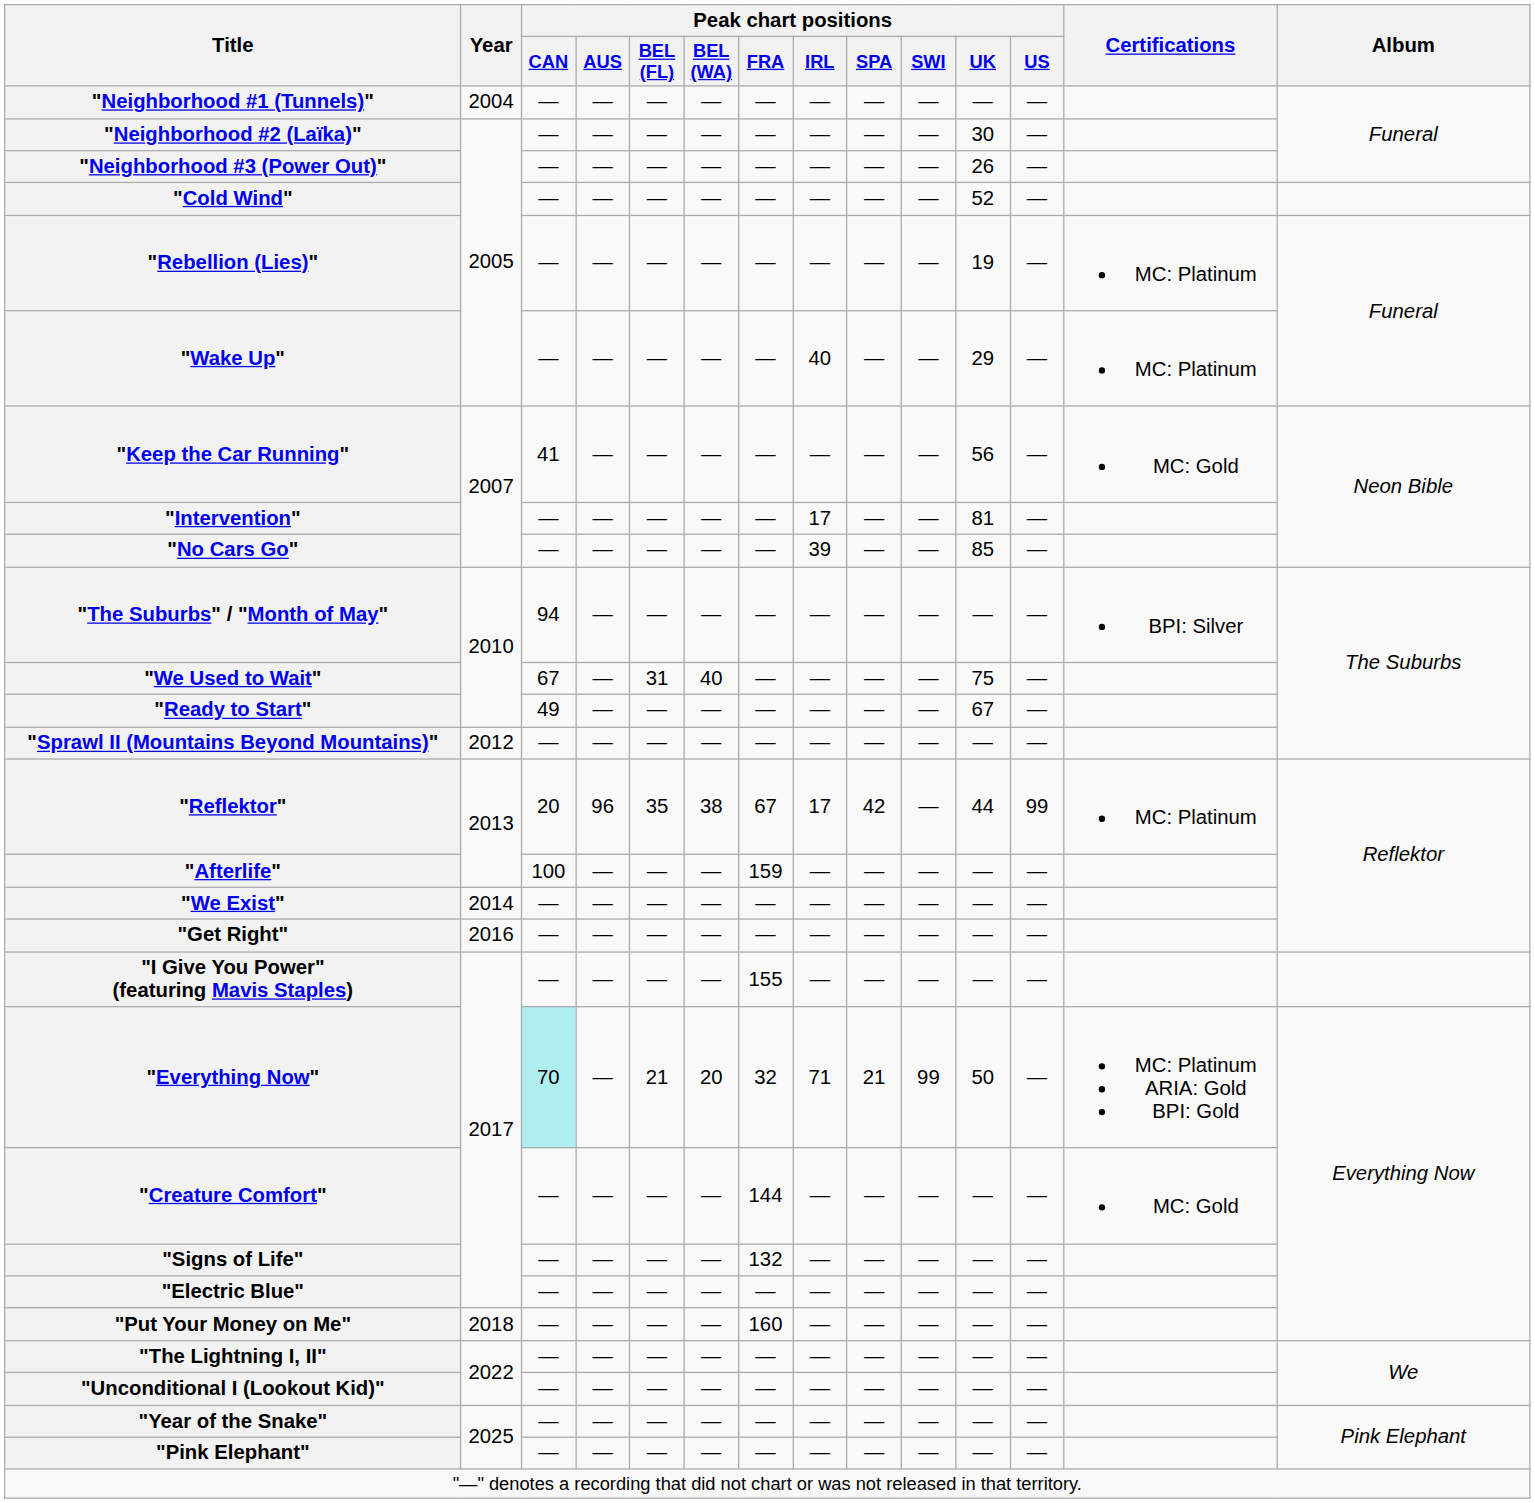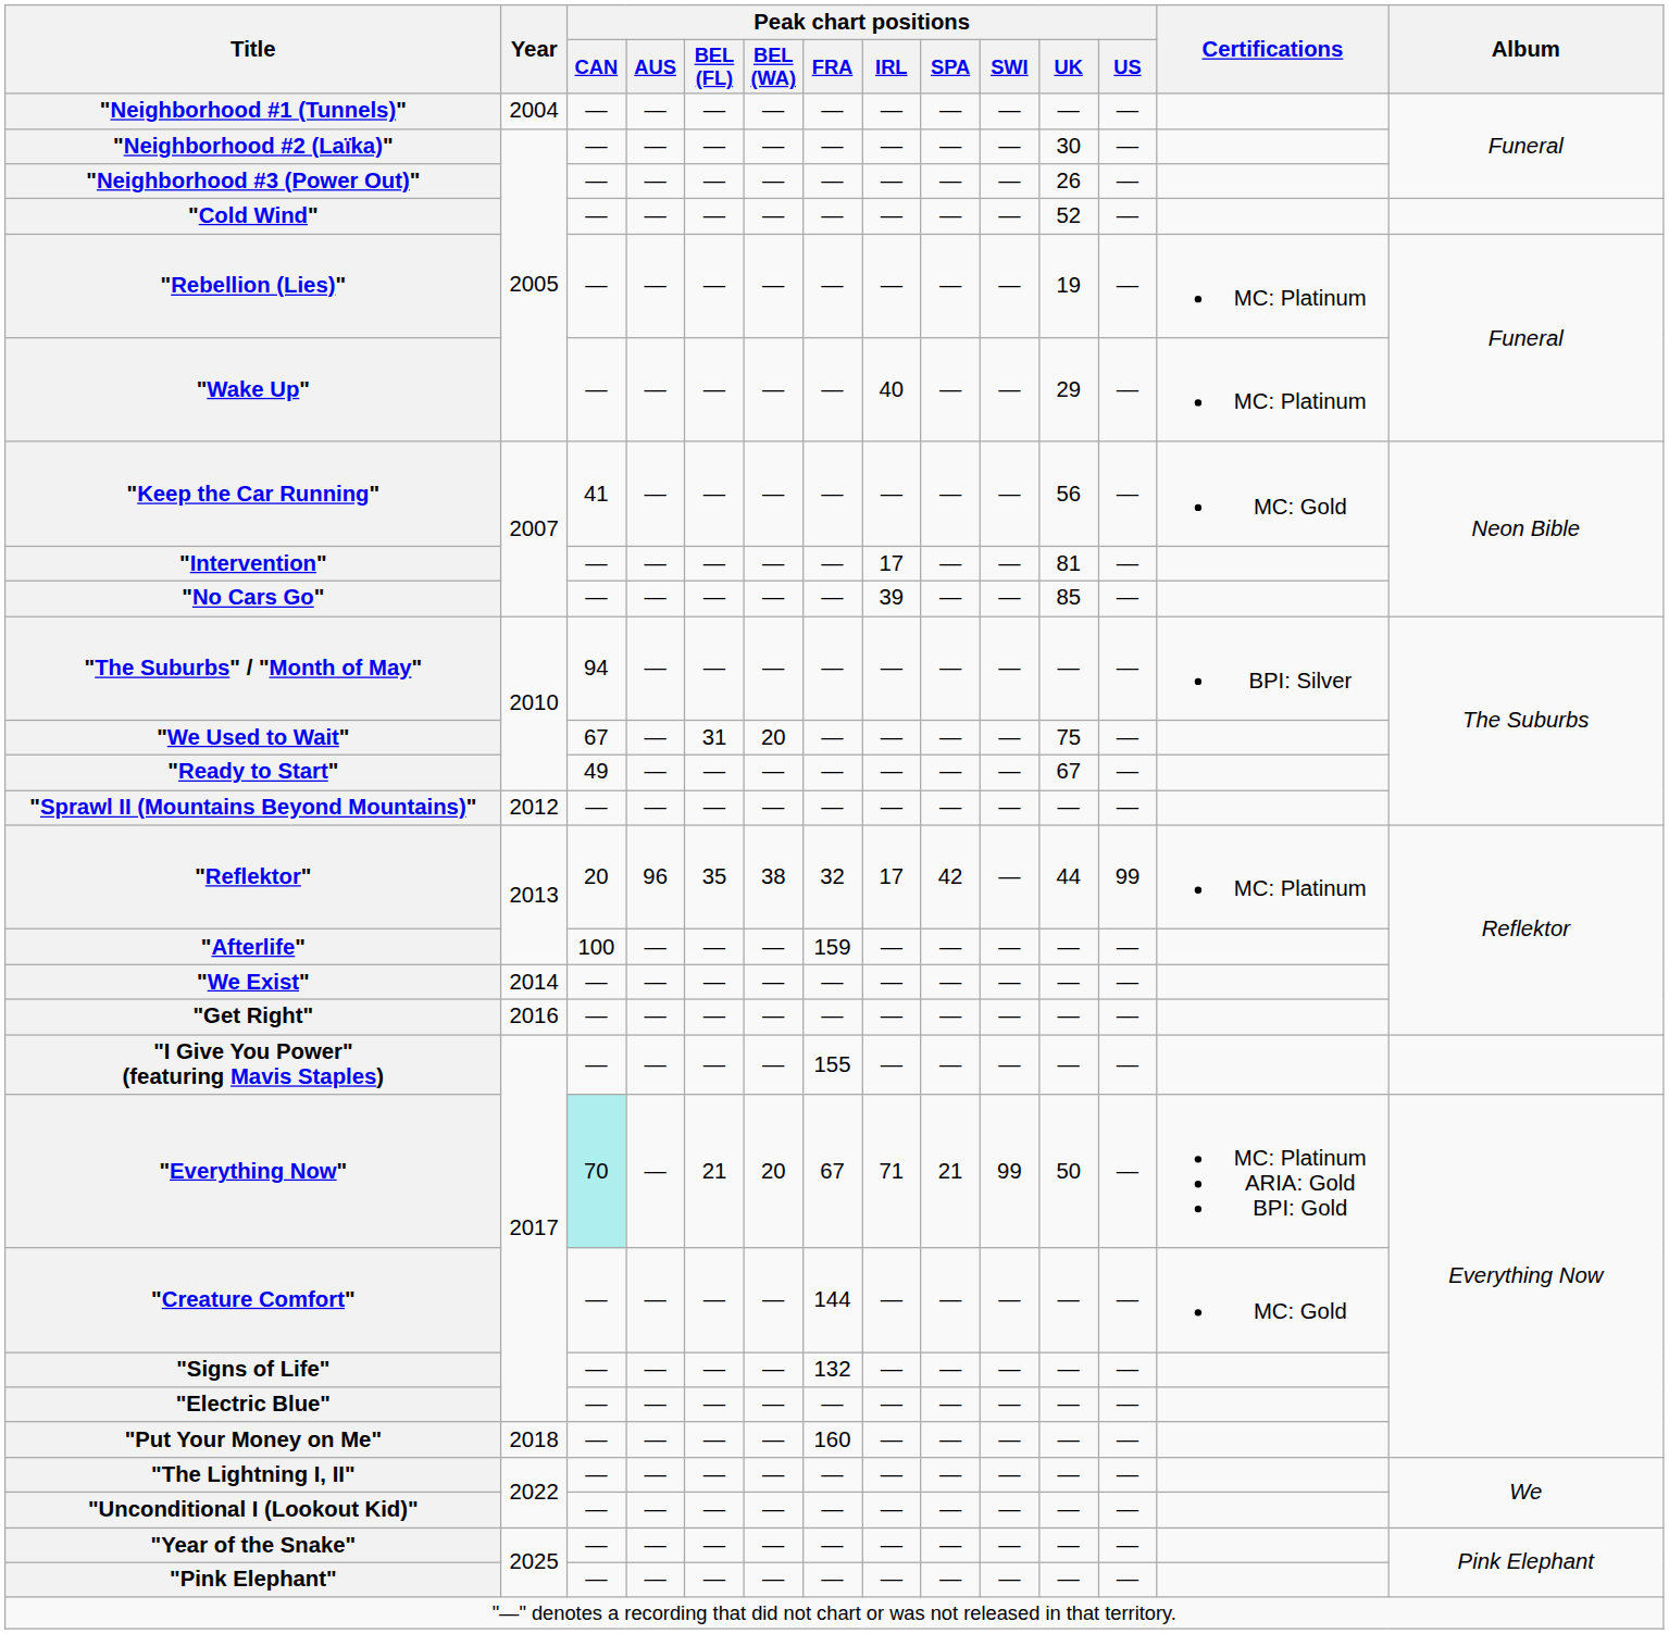 <table class="wikitable plainrowheaders" style="text-align:center;">
 <tr>
 <th scope="col" rowspan="2" style="width:22em;">Title</th>
 <th scope="col" rowspan="2" style="width:2.5em;">Year</th>
 <th scope="col" colspan="10">Peak chart positions</th>
 <th scope="col" rowspan="2" style="width:10em;"><a href='#'>Certifications</a></th>
 <th scope="col" rowspan="2" style="width:12em;">Album</th>
 </tr>
 <tr>
 <th scope="col" style="width:2.5em;font-size:90%;"><a href='#'>CAN</a><br></th>
 <th scope="col" style="width:2.5em;font-size:90%;"><a href='#'>AUS</a><br></th>
 <th scope="col" style="width:2.5em;font-size:90%;"><a href='#'>BEL<br>(FL)</a><br></th>
 <th scope="col" style="width:2.5em;font-size:90%;"><a href='#'>BEL<br>(WA)</a><br></th>
 <th scope="col" style="width:2.5em;font-size:90%;"><a href='#'>FRA</a><br></th>
 <th scope="col" style="width:2.5em;font-size:90%;"><a href='#'>IRL</a><br></th>
 <th scope="col" style="width:2.5em;font-size:90%;"><a href='#'>SPA</a><br></th>
 <th scope="col" style="width:2.5em;font-size:90%;"><a href='#'>SWI</a><br></th>
 <th scope="col" style="width:2.5em;font-size:90%;"><a href='#'>UK</a><br></th>
 <th scope="col" style="width:2.5em;font-size:90%;"><a href='#'>US</a><br></th>
 </tr>
 <tr>
 <th scope="row">"<a href='#'>Neighborhood #1 (Tunnels)</a>"</th>
 <td>2004</td>
 <td>—</td>
 <td>—</td>
 <td>—</td>
 <td>—</td>
 <td>—</td>
 <td>—</td>
 <td>—</td>
 <td>—</td>
 <td>—</td>
 <td>—</td>
 <td></td>
 <td rowspan="3"><em>Funeral</em></td>
 </tr>
 <tr>
 <th scope="row">"<a href='#'>Neighborhood #2 (Laïka)</a>"</th>
 <td rowspan="5">2005</td>
 <td>—</td>
 <td>—</td>
 <td>—</td>
 <td>—</td>
 <td>—</td>
 <td>—</td>
 <td>—</td>
 <td>—</td>
 <td>30</td>
 <td>—</td>
 <td></td>
 </tr>
 <tr>
 <th scope="row">"<a href='#'>Neighborhood #3 (Power Out)</a>"</th>
 <td>—</td>
 <td>—</td>
 <td>—</td>
 <td>—</td>
 <td>—</td>
 <td>—</td>
 <td>—</td>
 <td>—</td>
 <td>26</td>
 <td>—</td>
 <td></td>
 </tr>
 <tr>
 <th scope="row">"<a href='#'>Cold Wind</a>"</th>
 <td>—</td>
 <td>—</td>
 <td>—</td>
 <td>—</td>
 <td>—</td>
 <td>—</td>
 <td>—</td>
 <td>—</td>
 <td>52</td>
 <td>—</td>
 <td></td>
 <td></td>
 </tr>
 <tr>
 <th scope="row">"<a href='#'>Rebellion (Lies)</a>"</th>
 <td>—</td>
 <td>—</td>
 <td>—</td>
 <td>—</td>
 <td>—</td>
 <td>—</td>
 <td>—</td>
 <td>—</td>
 <td>19</td>
 <td>—</td>
 <td><br><ul><li>MC: Platinum</li></ul></td>
 <td rowspan="2"><em>Funeral</em></td>
 </tr>
 <tr>
 <th scope="row">"<a href='#'>Wake Up</a>"</th>
 <td>—</td>
 <td>—</td>
 <td>—</td>
 <td>—</td>
 <td>—</td>
 <td>40</td>
 <td>—</td>
 <td>—</td>
 <td>29</td>
 <td>—</td>
 <td><br><ul><li>MC: Platinum</li></ul></td>
 </tr>
 <tr>
 <th scope="row">"<a href='#'>Keep the Car Running</a>"</th>
 <td rowspan="3">2007</td>
 <td>41</td>
 <td>—</td>
 <td>—</td>
 <td>—</td>
 <td>—</td>
 <td>—</td>
 <td>—</td>
 <td>—</td>
 <td>56</td>
 <td>—</td>
 <td><br><ul><li>MC: Gold</li></ul></td>
 <td rowspan="3"><em>Neon Bible</em></td>
 </tr>
 <tr>
 <th scope="row">"<a href='#'>Intervention</a>"</th>
 <td>—</td>
 <td>—</td>
 <td>—</td>
 <td>—</td>
 <td>—</td>
 <td>17</td>
 <td>—</td>
 <td>—</td>
 <td>81</td>
 <td>—</td>
 <td></td>
 </tr>
 <tr>
 <th scope="row">"<a href='#'>No Cars Go</a>"</th>
 <td>—</td>
 <td>—</td>
 <td>—</td>
 <td>—</td>
 <td>—</td>
 <td>39</td>
 <td>—</td>
 <td>—</td>
 <td>85</td>
 <td>—</td>
 <td></td>
 </tr>
 <tr>
 <th scope="row">"<a href='#'>The Suburbs</a>" / "<a href='#'>Month of May</a>"</th>
 <td rowspan="3">2010</td>
 <td>94</td>
 <td>—</td>
 <td>—</td>
 <td>—</td>
 <td>—</td>
 <td>—</td>
 <td>—</td>
 <td>—</td>
 <td>—</td>
 <td>—</td>
 <td><br><ul><li>BPI: Silver</li></ul></td>
 <td rowspan="4"><em>The Suburbs</em></td>
 </tr>
 <tr>
 <th scope="row">"<a href='#'>We Used to Wait</a>"</th>
 <td>67</td>
 <td>—</td>
 <td>31</td>
-<td>40</td>
+<td>20</td>
 <td>—</td>
 <td>—</td>
 <td>—</td>
 <td>—</td>
 <td>75</td>
 <td>—</td>
 <td></td>
 </tr>
 <tr>
 <th scope="row">"<a href='#'>Ready to Start</a>"</th>
 <td>49</td>
 <td>—</td>
 <td>—</td>
 <td>—</td>
 <td>—</td>
 <td>—</td>
 <td>—</td>
 <td>—</td>
 <td>67</td>
 <td>—</td>
 <td></td>
 </tr>
 <tr>
 <th scope="row">"<a href='#'>Sprawl II (Mountains Beyond Mountains)</a>"</th>
 <td>2012</td>
 <td>—</td>
 <td>—</td>
 <td>—</td>
 <td>—</td>
 <td>—</td>
 <td>—</td>
 <td>—</td>
 <td>—</td>
 <td>—</td>
 <td>—</td>
 <td></td>
 </tr>
 <tr>
 <th scope="row">"<a href='#'>Reflektor</a>"</th>
 <td rowspan="2">2013</td>
 <td>20</td>
 <td>96</td>
 <td>35</td>
 <td>38</td>
-<td>67</td>
+<td>32</td>
 <td>17</td>
 <td>42</td>
 <td>—</td>
 <td>44</td>
 <td>99</td>
 <td><br><ul><li>MC: Platinum</li></ul></td>
 <td rowspan="4"><em>Reflektor</em></td>
 </tr>
 <tr>
 <th scope="row">"<a href='#'>Afterlife</a>"</th>
 <td>100</td>
 <td>—</td>
 <td>—</td>
 <td>—</td>
 <td>159</td>
 <td>—</td>
 <td>—</td>
 <td>—</td>
 <td>—</td>
 <td>—</td>
 <td></td>
 </tr>
 <tr>
 <th scope="row">"<a href='#'>We Exist</a>"</th>
 <td>2014</td>
 <td>—</td>
 <td>—</td>
 <td>—</td>
 <td>—</td>
 <td>—</td>
 <td>—</td>
 <td>—</td>
 <td>—</td>
 <td>—</td>
 <td>—</td>
 <td></td>
 </tr>
 <tr>
 <th scope="row">"Get Right"</th>
 <td>2016</td>
 <td>—</td>
 <td>—</td>
 <td>—</td>
 <td>—</td>
 <td>—</td>
 <td>—</td>
 <td>—</td>
 <td>—</td>
 <td>—</td>
 <td>—</td>
 <td></td>
 </tr>
 <tr>
 <th scope="row">"I Give You Power"<br><span>(featuring <a href='#'>Mavis Staples</a>)</span></th>
 <td rowspan="5">2017</td>
 <td>—</td>
 <td>—</td>
 <td>—</td>
 <td>—</td>
 <td>155</td>
 <td>—</td>
 <td>—</td>
 <td>—</td>
 <td>—</td>
 <td>—</td>
 <td></td>
 <td></td>
 </tr>
 <tr>
 <th scope="row">"<a href='#'>Everything Now</a>"</th>
 <td style="background: paleturquoise;">70</td>
 <td>—</td>
 <td>21</td>
 <td>20</td>
-<td>32</td>
+<td>67</td>
 <td>71</td>
 <td>21</td>
 <td>99</td>
 <td>50</td>
 <td>—</td>
 <td><br><ul><li>MC: Platinum</li><li>ARIA: Gold</li><li>BPI: Gold</li></ul></td>
 <td rowspan="5"><em>Everything Now</em></td>
 </tr>
 <tr>
 <th scope="row">"<a href='#'>Creature Comfort</a>"</th>
 <td>—</td>
 <td>—</td>
 <td>—</td>
 <td>—</td>
 <td>144</td>
 <td>—</td>
 <td>—</td>
 <td>—</td>
 <td>—</td>
 <td>—</td>
 <td><br><ul><li>MC: Gold</li></ul></td>
 </tr>
 <tr>
 <th scope="row">"Signs of Life"</th>
 <td>—</td>
 <td>—</td>
 <td>—</td>
 <td>—</td>
 <td>132</td>
 <td>—</td>
 <td>—</td>
 <td>—</td>
 <td>—</td>
 <td>—</td>
 <td></td>
 </tr>
 <tr>
 <th scope="row">"Electric Blue"</th>
 <td>—</td>
 <td>—</td>
 <td>—</td>
 <td>—</td>
 <td>—</td>
 <td>—</td>
 <td>—</td>
 <td>—</td>
 <td>—</td>
 <td>—</td>
 <td></td>
 </tr>
 <tr>
 <th scope="row">"Put Your Money on Me"</th>
 <td>2018</td>
 <td>—</td>
 <td>—</td>
 <td>—</td>
 <td>—</td>
 <td>160</td>
 <td>—</td>
 <td>—</td>
 <td>—</td>
 <td>—</td>
 <td>—</td>
 <td></td>
 </tr>
 <tr>
 <th scope="row">"The Lightning I, II"</th>
 <td rowspan="2">2022</td>
 <td>—</td>
 <td>—</td>
 <td>—</td>
 <td>—</td>
 <td>—</td>
 <td>—</td>
 <td>—</td>
 <td>—</td>
 <td>—</td>
 <td>—</td>
 <td></td>
 <td rowspan="2"><em>We</em></td>
 </tr>
 <tr>
 <th scope="row">"Unconditional I (Lookout Kid)"</th>
 <td>—</td>
 <td>—</td>
 <td>—</td>
 <td>—</td>
 <td>—</td>
 <td>—</td>
 <td>—</td>
 <td>—</td>
 <td>—</td>
 <td>—</td>
 <td></td>
 </tr>
 <tr>
 <th scope="row">"Year of the Snake"</th>
 <td rowspan="2">2025</td>
 <td>—</td>
 <td>—</td>
 <td>—</td>
 <td>—</td>
 <td>—</td>
 <td>—</td>
 <td>—</td>
 <td>—</td>
 <td>—</td>
 <td>—</td>
 <td></td>
 <td rowspan="2"><em>Pink Elephant</em></td>
 </tr>
 <tr>
 <th scope="row">"Pink Elephant"</th>
 <td>—</td>
 <td>—</td>
 <td>—</td>
 <td>—</td>
 <td>—</td>
 <td>—</td>
 <td>—</td>
 <td>—</td>
 <td>—</td>
 <td>—</td>
 <td></td>
 </tr>
 <tr>
 <td colspan="16" style="font-size:90%">"—" denotes a recording that did not chart or was not released in that territory.</td>
 </tr>
 </table>
